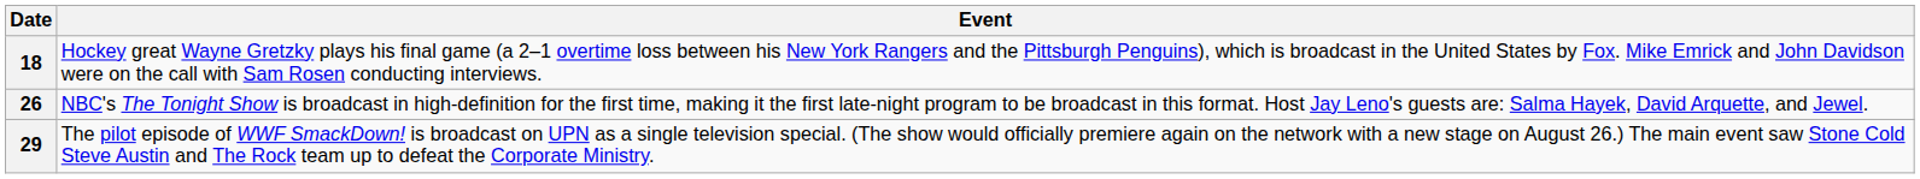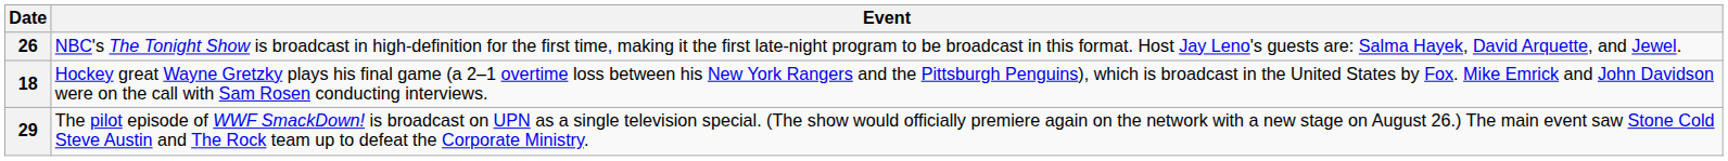 <table class="wikitable">
 <tr>
 <th>Date</th>
 <th>Event</th>
 </tr>
 <tr>
+<th>26</th>
+<td><a href='#'>NBC</a>'s <em><a href='#'>The Tonight Show</a></em> is broadcast in high-definition for the first time, making it the first late-night program to be broadcast in this format. Host <a href='#'>Jay Leno</a>'s guests are: <a href='#'>Salma Hayek</a>, <a href='#'>David Arquette</a>, and <a href='#'>Jewel</a>.</td>
+</tr>
+<tr>
 <th>18</th>
 <td><a href='#'>Hockey</a> great <a href='#'>Wayne Gretzky</a> plays his final game (a 2–1 <a href='#'>overtime</a> loss between his <a href='#'>New York Rangers</a> and the <a href='#'>Pittsburgh Penguins</a>), which is broadcast in the United States by <a href='#'>Fox</a>. <a href='#'>Mike Emrick</a> and <a href='#'>John Davidson</a> were on the call with <a href='#'>Sam Rosen</a> conducting interviews.</td>
-</tr>
-<tr>
-<th>26</th>
-<td><a href='#'>NBC</a>'s <em><a href='#'>The Tonight Show</a></em> is broadcast in high-definition for the first time, making it the first late-night program to be broadcast in this format. Host <a href='#'>Jay Leno</a>'s guests are: <a href='#'>Salma Hayek</a>, <a href='#'>David Arquette</a>, and <a href='#'>Jewel</a>.</td>
 </tr>
 <tr>
 <th>29</th>
 <td>The <a href='#'>pilot</a> episode of <em><a href='#'>WWF SmackDown!</a></em> is broadcast on <a href='#'>UPN</a> as a single television special. (The show would officially premiere again on the network with a new stage on August 26.) The main event saw <a href='#'>Stone Cold Steve Austin</a> and <a href='#'>The Rock</a> team up to defeat the <a href='#'>Corporate Ministry</a>.</td>
 </tr>
 </table>
